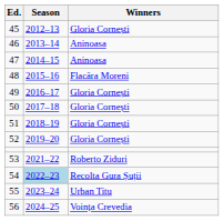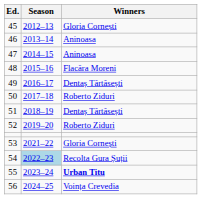 <table class="wikitable" style="font-size:90%">
 <tr>
 <th><abbr>Ed.</abbr></th>
 <th width="60">Season</th>
 <th width="220">Winners</th>
 </tr>
 <tr>
 <td align=center>45</td>
 <td><a href='#'>2012–13</a></td>
 <td><a href='#'>Gloria Cornești</a></td>
 </tr>
 <tr>
 <td align=center>46</td>
 <td><a href='#'>2013–14</a></td>
 <td><a href='#'>Aninoasa</a></td>
 </tr>
 <tr>
 <td align=center>47</td>
 <td><a href='#'>2014–15</a></td>
 <td><a href='#'>Aninoasa</a></td>
 </tr>
 <tr>
 <td align=center>48</td>
 <td><a href='#'>2015–16</a></td>
 <td><a href='#'>Flacăra Moreni</a></td>
 </tr>
 <tr>
 <td align=center>49</td>
 <td><a href='#'>2016–17</a></td>
-<td><a href='#'>Gloria Cornești</a></td>
+<td><a href='#'>Dentaș Tărtăsești</a></td>
 </tr>
 <tr>
 <td align=center>50</td>
 <td><a href='#'>2017–18</a></td>
-<td><a href='#'>Gloria Cornești</a></td>
+<td><a href='#'>Roberto Ziduri</a></td>
 </tr>
 <tr>
 <td align=center>51</td>
 <td><a href='#'>2018–19</a></td>
-<td><a href='#'>Gloria Cornești</a></td>
+<td><a href='#'>Dentaș Tărtăsești</a></td>
 </tr>
 <tr>
 <td align=center>52</td>
 <td><a href='#'>2019–20</a></td>
-<td><a href='#'>Gloria Cornești</a></td>
+<td><a href='#'>Roberto Ziduri</a></td>
 </tr>
 <tr>
 <td align=center></td>
 <td></td>
 <td></td>
 </tr>
 <tr>
 <td align=center>53</td>
 <td><a href='#'>2021–22</a></td>
-<td><a href='#'>Roberto Ziduri</a></td>
+<td><a href='#'>Gloria Cornești</a></td>
 </tr>
 <tr>
 <td align=center>54</td>
 <td style="background: lightblue;"><a href='#'>2022–23</a></td>
 <td><a href='#'>Recolta Gura Șuții</a></td>
 </tr>
 <tr>
 <td align=center>55</td>
 <td><a href='#'>2023–24</a></td>
-<td><a href='#'>Urban Titu</a></td>
+<td><strong><a href='#'>Urban Titu</a></strong></td>
 </tr>
 <tr>
 <td align=center>56</td>
 <td><a href='#'>2024–25</a></td>
 <td><a href='#'>Voința Crevedia</a></td>
 </tr>
 </table>
